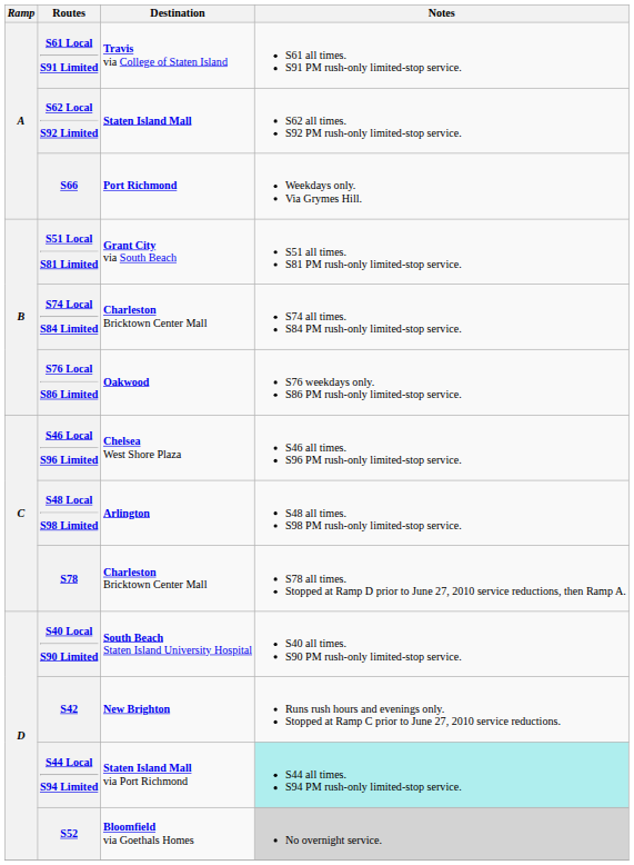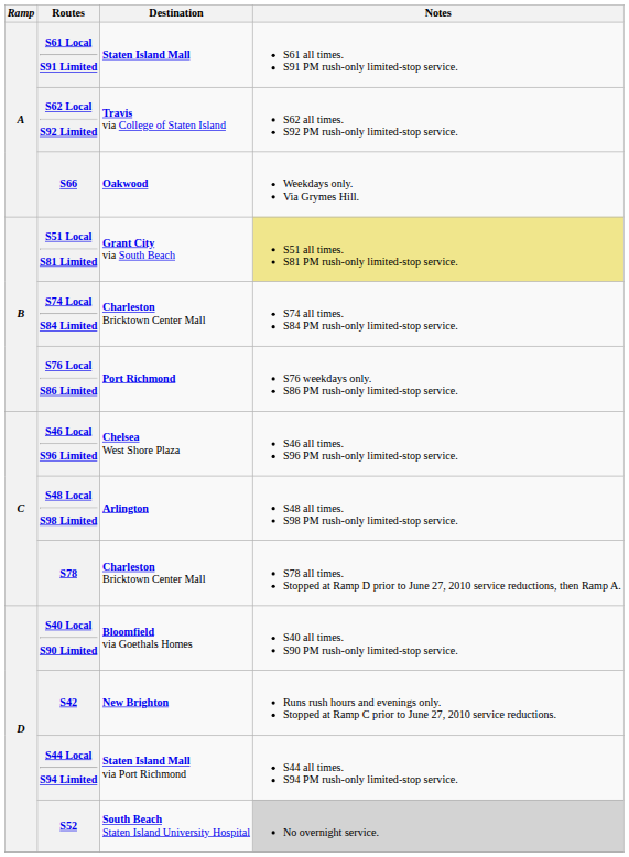 <table class=wikitable style="font-size: 100%;" |>
 <tr>
 <th><em>Ramp</em></th>
 <th>Routes</th>
 <th>Destination</th>
 <th>Notes</th>
 </tr>
 <tr>
 <th rowspan=3><em>A</em></th>
 <th><a href='#'>S61 Local</a><hr><a href='#'>S91 Limited</a></th>
-<td><strong><a href='#'>Travis</a></strong> <br>via <a href='#'>College of Staten Island</a></td>
+<td><strong><a href='#'>Staten Island Mall</a></strong></td>
 <td><br><ul><li>S61 all times.</li><li>S91 PM rush-only limited-stop service.</li></ul></td>
 </tr>
 <tr>
 <th><a href='#'>S62 Local</a><hr><a href='#'>S92 Limited</a></th>
-<td><strong><a href='#'>Staten Island Mall</a></strong></td>
+<td><strong><a href='#'>Travis</a></strong> <br>via <a href='#'>College of Staten Island</a></td>
 <td><br><ul><li>S62 all times.</li><li>S92 PM rush-only limited-stop service.</li></ul></td>
 </tr>
 <tr>
 <th><a href='#'>S66</a></th>
-<td><strong><a href='#'>Port Richmond</a></strong></td>
+<td><strong><a href='#'>Oakwood</a></strong></td>
 <td><br><ul><li>Weekdays only.</li><li>Via Grymes Hill.</li></ul></td>
 </tr>
 <tr>
 <th rowspan=3><em>B</em></th>
 <th><a href='#'>S51 Local</a><hr><a href='#'>S81 Limited</a></th>
 <td><strong><a href='#'>Grant City</a></strong><br>via <a href='#'>South Beach</a></td>
-<td><br><ul><li>S51 all times.</li><li>S81 PM rush-only limited-stop service.</li></ul></td>
+<td style="background: khaki;"><br><ul><li>S51 all times.</li><li>S81 PM rush-only limited-stop service.</li></ul></td>
 </tr>
 <tr>
 <th><a href='#'>S74 Local</a><hr><a href='#'>S84 Limited</a></th>
 <td><strong><a href='#'>Charleston</a></strong><br>Bricktown Center Mall</td>
 <td><br><ul><li>S74 all times.</li><li>S84 PM rush-only limited-stop service.</li></ul></td>
 </tr>
 <tr>
 <th><a href='#'>S76 Local</a><hr><a href='#'>S86 Limited</a></th>
-<td><strong><a href='#'>Oakwood</a></strong></td>
+<td><strong><a href='#'>Port Richmond</a></strong></td>
 <td><br><ul><li>S76 weekdays only.</li><li>S86 PM rush-only limited-stop service.</li></ul></td>
 </tr>
 <tr>
 <th rowspan=3><em>C</em></th>
 <th><a href='#'>S46 Local</a><hr><a href='#'>S96 Limited</a></th>
 <td><strong><a href='#'>Chelsea</a></strong><br>West Shore Plaza</td>
 <td><br><ul><li>S46 all times.</li><li>S96 PM rush-only limited-stop service.</li></ul></td>
 </tr>
 <tr>
 <th><a href='#'>S48 Local</a><hr><a href='#'>S98 Limited</a></th>
 <td><strong><a href='#'>Arlington</a></strong></td>
 <td><br><ul><li>S48 all times.</li><li>S98 PM rush-only limited-stop service.</li></ul></td>
 </tr>
 <tr>
 <th><a href='#'>S78</a></th>
 <td><strong><a href='#'>Charleston</a></strong><br>Bricktown Center Mall</td>
 <td><br><ul><li>S78 all times.</li><li>Stopped at Ramp D prior to June 27, 2010 service reductions, then Ramp A.</li></ul></td>
 </tr>
 <tr>
 <th rowspan=4><em>D</em></th>
 <th><a href='#'>S40 Local</a><hr><a href='#'>S90 Limited</a></th>
-<td><strong><a href='#'>South Beach</a></strong><br><a href='#'>Staten Island University Hospital</a></td>
+<td><strong><a href='#'>Bloomfield</a></strong><br>via Goethals Homes</td>
 <td><br><ul><li>S40 all times.</li><li>S90 PM rush-only limited-stop service.</li></ul></td>
 </tr>
 <tr>
 <th><a href='#'>S42</a></th>
 <td><strong><a href='#'>New Brighton</a></strong></td>
 <td><br><ul><li>Runs rush hours and evenings only.</li><li>Stopped at Ramp C prior to June 27, 2010 service reductions.</li></ul></td>
 </tr>
 <tr>
 <th><a href='#'>S44 Local</a><hr><a href='#'>S94 Limited</a></th>
 <td><strong><a href='#'>Staten Island Mall</a></strong><br>via Port Richmond</td>
-<td style="background: paleturquoise;"><br><ul><li>S44 all times.</li><li>S94 PM rush-only limited-stop service.</li></ul></td>
+<td><br><ul><li>S44 all times.</li><li>S94 PM rush-only limited-stop service.</li></ul></td>
 </tr>
 <tr>
 <th><a href='#'>S52</a></th>
-<td><strong><a href='#'>Bloomfield</a></strong><br>via Goethals Homes</td>
+<td><strong><a href='#'>South Beach</a></strong><br><a href='#'>Staten Island University Hospital</a></td>
 <td style="background: lightgrey;"><br><ul><li>No overnight service.</li></ul></td>
 </tr>
 <tr>
 </tr>
 </table>
